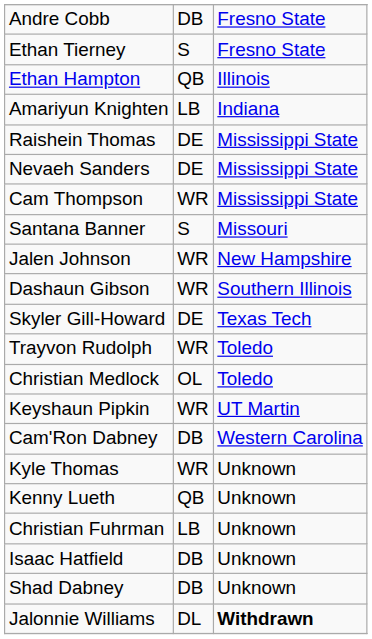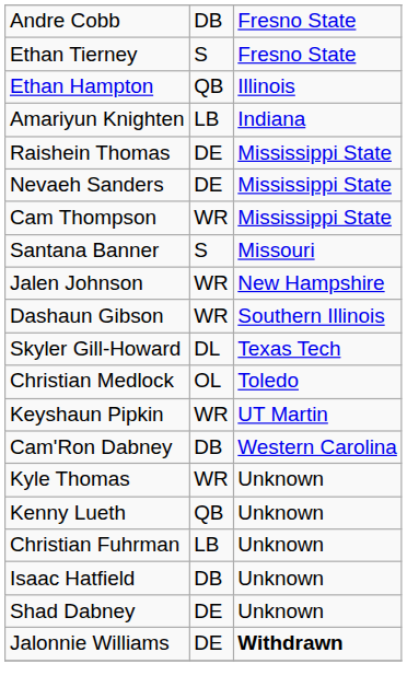 <table class="wikitable sortable">
 <tr>
 </tr>
 <tr>
 <td>Andre Cobb</td>
 <td>DB</td>
 <td><a href='#'>Fresno State</a></td>
 </tr>
 <tr>
 <td>Ethan Tierney</td>
 <td>S</td>
 <td><a href='#'>Fresno State</a></td>
 </tr>
 <tr>
 <td><a href='#'>Ethan Hampton</a></td>
 <td>QB</td>
 <td><a href='#'>Illinois</a></td>
 </tr>
 <tr>
 <td>Amariyun Knighten</td>
 <td>LB</td>
 <td><a href='#'>Indiana</a></td>
 </tr>
 <tr>
 <td>Raishein Thomas</td>
 <td>DE</td>
 <td><a href='#'>Mississippi State</a></td>
 </tr>
 <tr>
 <td>Nevaeh Sanders</td>
 <td>DE</td>
 <td><a href='#'>Mississippi State</a></td>
 </tr>
 <tr>
 <td>Cam Thompson</td>
 <td>WR</td>
 <td><a href='#'>Mississippi State</a></td>
 </tr>
 <tr>
 <td>Santana Banner</td>
 <td>S</td>
 <td><a href='#'>Missouri</a></td>
 </tr>
 <tr>
 <td>Jalen Johnson</td>
 <td>WR</td>
 <td><a href='#'>New Hampshire</a></td>
 </tr>
 <tr>
 <td>Dashaun Gibson</td>
 <td>WR</td>
 <td><a href='#'>Southern Illinois</a></td>
 </tr>
 <tr>
 <td>Skyler Gill-Howard</td>
-<td>DE</td>
+<td>DL</td>
 <td><a href='#'>Texas Tech</a></td>
-</tr>
-<tr>
-<td>Trayvon Rudolph</td>
-<td>WR</td>
-<td><a href='#'>Toledo</a></td>
 </tr>
 <tr>
 <td>Christian Medlock</td>
 <td>OL</td>
 <td><a href='#'>Toledo</a></td>
 </tr>
 <tr>
 <td>Keyshaun Pipkin</td>
 <td>WR</td>
 <td><a href='#'>UT Martin</a></td>
 </tr>
 <tr>
 <td>Cam'Ron Dabney</td>
 <td>DB</td>
 <td><a href='#'>Western Carolina</a></td>
 </tr>
 <tr>
 <td>Kyle Thomas</td>
 <td>WR</td>
 <td>Unknown</td>
 </tr>
 <tr>
 <td>Kenny Lueth</td>
 <td>QB</td>
 <td>Unknown</td>
 </tr>
 <tr>
 <td>Christian Fuhrman</td>
 <td>LB</td>
 <td>Unknown</td>
 </tr>
 <tr>
 <td>Isaac Hatfield</td>
 <td>DB</td>
 <td>Unknown</td>
 </tr>
 <tr>
 <td>Shad Dabney</td>
-<td>DB</td>
+<td>DE</td>
 <td>Unknown</td>
 </tr>
 <tr>
 <td>Jalonnie Williams</td>
-<td>DL</td>
+<td>DE</td>
 <td><strong>Withdrawn</strong></td>
 </tr>
 <tr>
 </tr>
 </table>
